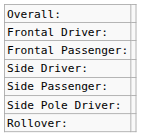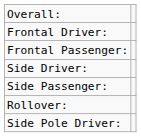 <table class="wikitable">
 <tr>
 <td>Overall:</td>
 <td></td>
 </tr>
 <tr>
 <td>Frontal Driver:</td>
 <td></td>
 </tr>
 <tr>
 <td>Frontal Passenger:</td>
 <td></td>
 </tr>
 <tr>
 <td>Side Driver:</td>
 <td></td>
 </tr>
 <tr>
 <td>Side Passenger:</td>
 <td></td>
 </tr>
 <tr>
+<td>Rollover:</td>
+<td></td>
+</tr>
+<tr>
 <td>Side Pole Driver:</td>
 <td></td>
 </tr>
-<tr>
-<td>Rollover:</td>
-<td></td>
-</tr>
 </table>
